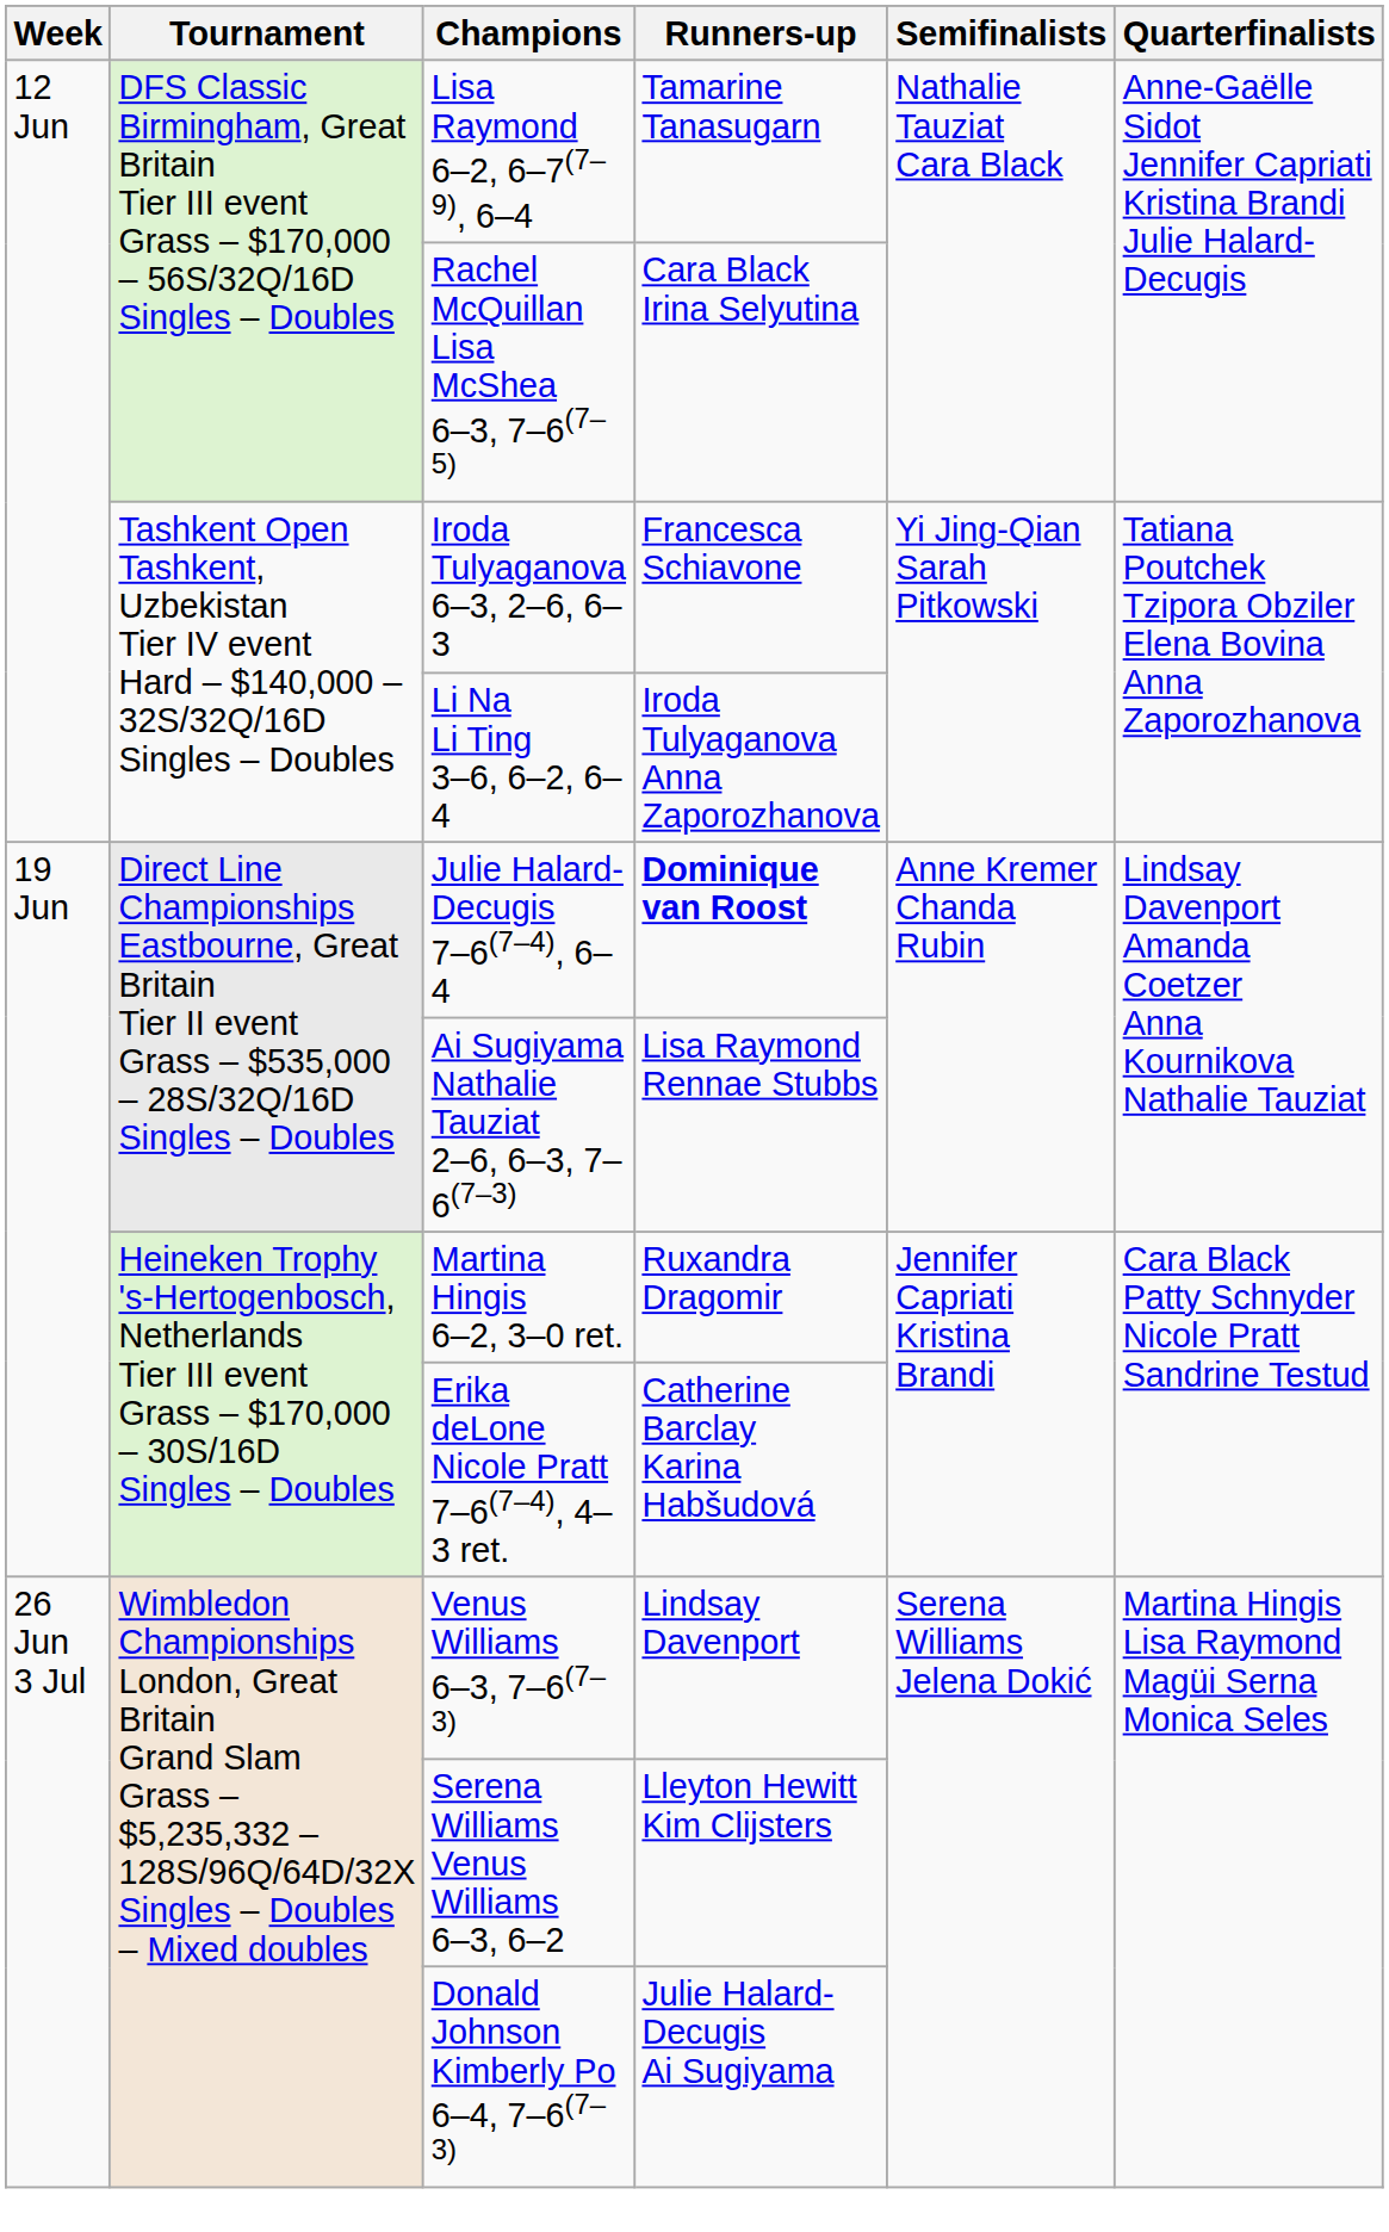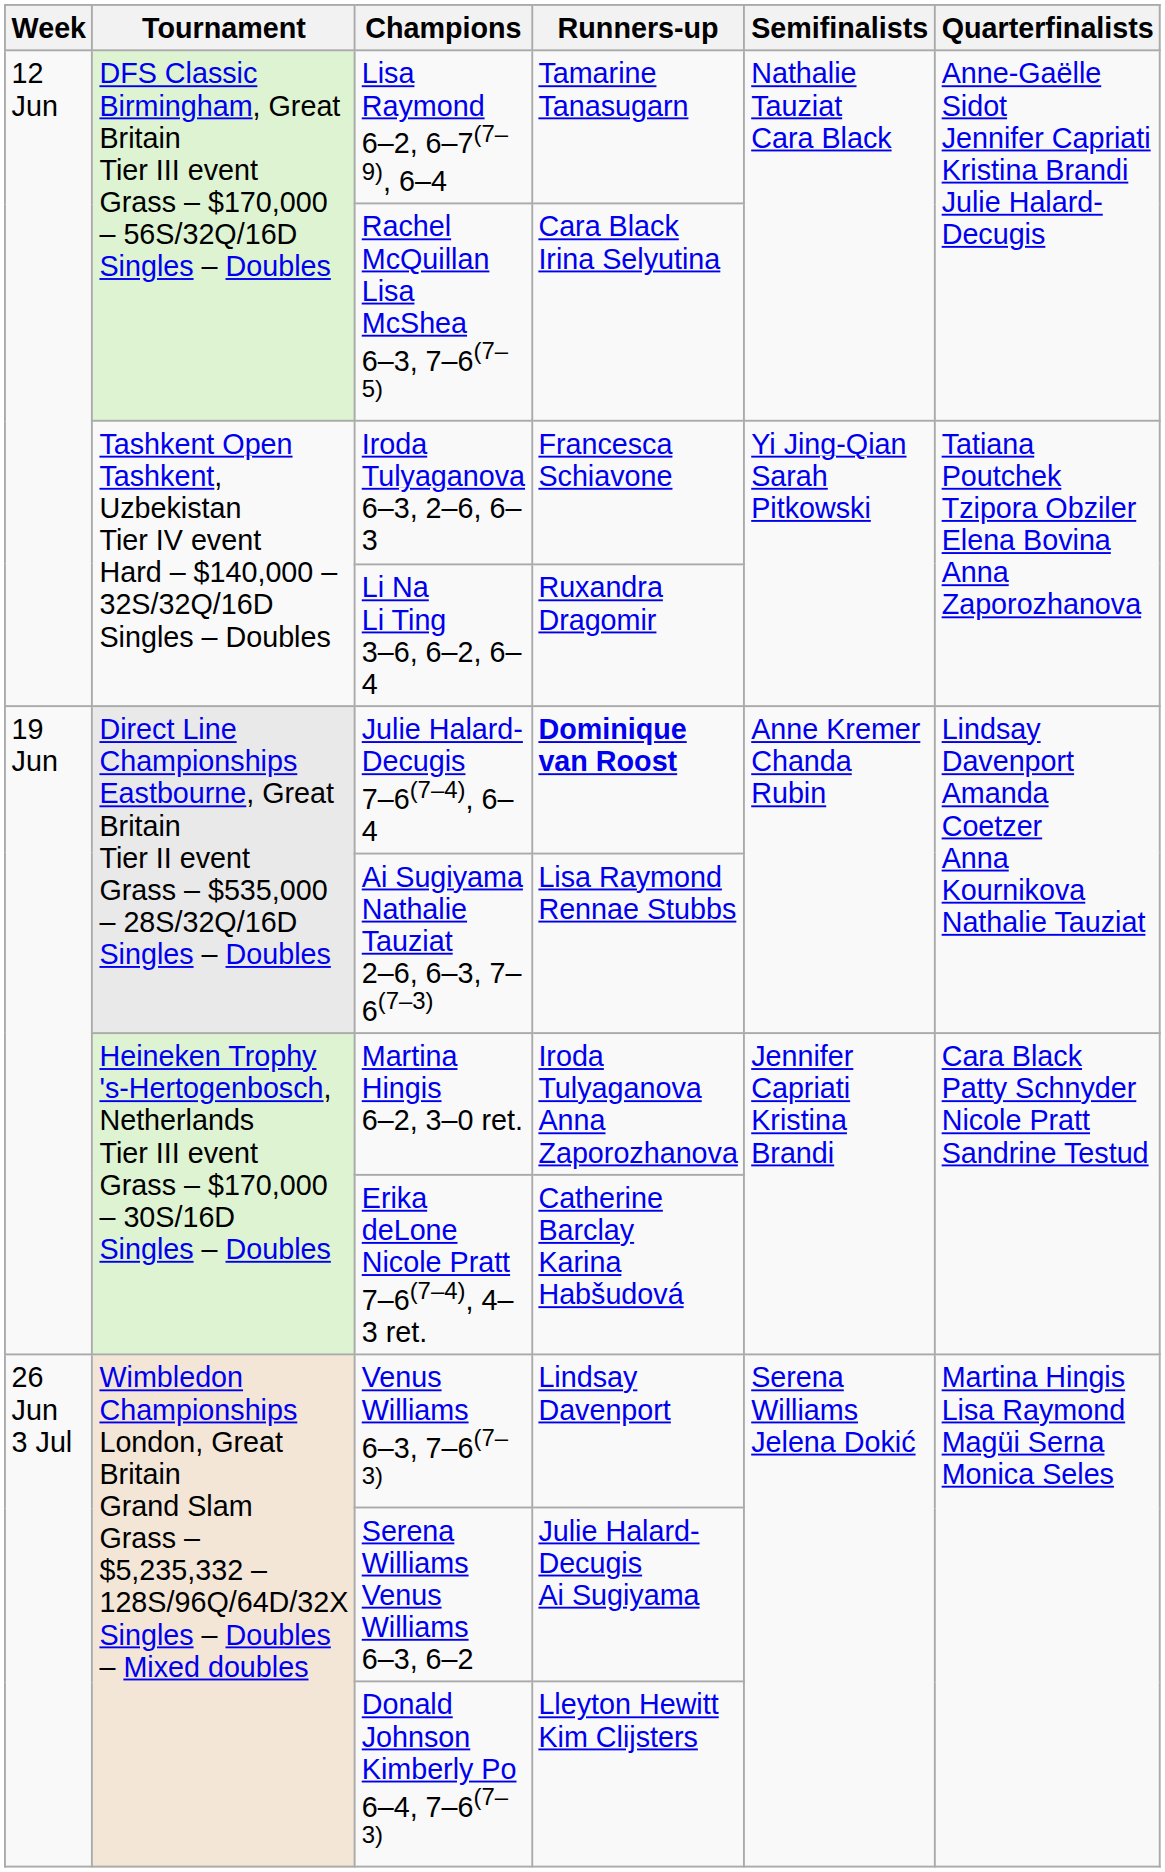 <table class=wikitable style=font-size:95%>
 <tr>
 <th style="width:48px;">Week</th>
 <th style="width:248px;">Tournament</th>
 <th style="width:200px;">Champions</th>
 <th style="width:200px;">Runners-up</th>
 <th style="width:190px;">Semifinalists</th>
 <th style="width:190px;">Quarterfinalists</th>
 </tr>
 <tr valign="top">
 <td rowspan=4>12 Jun</td>
 <td rowspan=2 bgcolor=#DDF3D1><a href='#'>DFS Classic</a><br> <a href='#'>Birmingham</a>, Great Britain <br>Tier III event <br> Grass – $170,000 – 56S/32Q/16D<br> <a href='#'>Singles</a> – <a href='#'>Doubles</a></td>
 <td> <a href='#'>Lisa Raymond</a> <br> 6–2, 6–7<sup>(7–9)</sup>, 6–4</td>
 <td> <a href='#'>Tamarine Tanasugarn</a></td>
 <td rowspan=2> <a href='#'>Nathalie Tauziat</a><br> <a href='#'>Cara Black</a></td>
 <td rowspan=2> <a href='#'>Anne-Gaëlle Sidot</a>  <br>  <a href='#'>Jennifer Capriati</a> <br> <a href='#'>Kristina Brandi</a><br>   <a href='#'>Julie Halard-Decugis</a></td>
 </tr>
 <tr valign="top">
 <td> <a href='#'>Rachel McQuillan</a> <br>  <a href='#'>Lisa McShea</a><br>6–3, 7–6<sup>(7–5)</sup></td>
 <td> <a href='#'>Cara Black</a> <br>  <a href='#'>Irina Selyutina</a></td>
 </tr>
 <tr valign="top">
 <td rowspan=2><a href='#'>Tashkent Open</a><br> <a href='#'>Tashkent</a>, Uzbekistan <br>Tier IV event <br> Hard – $140,000 – 32S/32Q/16D<br>Singles – Doubles</td>
 <td> <a href='#'>Iroda Tulyaganova</a> <br> 6–3, 2–6, 6–3</td>
 <td> <a href='#'>Francesca Schiavone</a></td>
 <td rowspan=2> <a href='#'>Yi Jing-Qian</a><br> <a href='#'>Sarah Pitkowski</a></td>
 <td rowspan=2> <a href='#'>Tatiana Poutchek</a>  <br>  <a href='#'>Tzipora Obziler</a> <br> <a href='#'>Elena Bovina</a><br>   <a href='#'>Anna Zaporozhanova</a></td>
 </tr>
 <tr valign="top">
 <td> <a href='#'>Li Na</a> <br>  <a href='#'>Li Ting</a><br>3–6, 6–2, 6–4</td>
-<td> <a href='#'>Iroda Tulyaganova</a> <br>  <a href='#'>Anna Zaporozhanova</a></td>
+<td> <a href='#'>Ruxandra Dragomir</a></td>
 </tr>
 <tr valign="top">
 <td rowspan=4>19 Jun</td>
 <td rowspan=2 bgcolor=#E9E9E9><a href='#'>Direct Line Championships</a><br> <a href='#'>Eastbourne</a>, Great Britain <br>Tier II event <br> Grass – $535,000 – 28S/32Q/16D<br> <a href='#'>Singles</a> – <a href='#'>Doubles</a></td>
 <td> <a href='#'>Julie Halard-Decugis</a> <br> 7–6<sup>(7–4)</sup>, 6–4</td>
 <td><strong> <a href='#'>Dominique van Roost</a></strong></td>
 <td rowspan=2> <a href='#'>Anne Kremer</a><br> <a href='#'>Chanda Rubin</a></td>
 <td rowspan=2> <a href='#'>Lindsay Davenport</a>  <br>  <a href='#'>Amanda Coetzer</a> <br> <a href='#'>Anna Kournikova</a><br>   <a href='#'>Nathalie Tauziat</a></td>
 </tr>
 <tr valign="top">
 <td> <a href='#'>Ai Sugiyama</a> <br>  <a href='#'>Nathalie Tauziat</a><br>2–6, 6–3, 7–6<sup>(7–3)</sup></td>
 <td> <a href='#'>Lisa Raymond</a> <br>  <a href='#'>Rennae Stubbs</a></td>
 </tr>
 <tr valign="top">
 <td rowspan=2 bgcolor=#DDF3D1><a href='#'>Heineken Trophy</a><br> <a href='#'>'s-Hertogenbosch</a>, Netherlands <br>Tier III event <br> Grass – $170,000 – 30S/16D<br><a href='#'>Singles</a> – <a href='#'>Doubles</a></td>
 <td> <a href='#'>Martina Hingis</a> <br> 6–2, 3–0 ret.</td>
-<td> <a href='#'>Ruxandra Dragomir</a></td>
+<td> <a href='#'>Iroda Tulyaganova</a> <br>  <a href='#'>Anna Zaporozhanova</a></td>
 <td rowspan=2> <a href='#'>Jennifer Capriati</a><br> <a href='#'>Kristina Brandi</a></td>
 <td rowspan=2> <a href='#'>Cara Black</a>  <br>  <a href='#'>Patty Schnyder</a> <br> <a href='#'>Nicole Pratt</a><br>   <a href='#'>Sandrine Testud</a></td>
 </tr>
 <tr valign="top">
 <td> <a href='#'>Erika deLone</a> <br>  <a href='#'>Nicole Pratt</a><br>7–6<sup>(7–4)</sup>, 4–3 ret.</td>
 <td> <a href='#'>Catherine Barclay</a> <br>  <a href='#'>Karina Habšudová</a></td>
 </tr>
 <tr valign="top">
 <td rowspan=3>26 Jun<br>3 Jul</td>
 <td rowspan=3 bgcolor=#F3E6D7><a href='#'>Wimbledon Championships</a><br> London, Great Britain <br>Grand Slam<br> Grass – $5,235,332 – 128S/96Q/64D/32X<br><a href='#'>Singles</a> – <a href='#'>Doubles</a> – <a href='#'>Mixed doubles</a></td>
 <td> <a href='#'>Venus Williams</a> <br> 6–3, 7–6<sup>(7–3)</sup></td>
 <td> <a href='#'>Lindsay Davenport</a></td>
 <td rowspan=3> <a href='#'>Serena Williams</a><br> <a href='#'>Jelena Dokić</a></td>
 <td rowspan=3> <a href='#'>Martina Hingis</a>  <br>  <a href='#'>Lisa Raymond</a> <br> <a href='#'>Magüi Serna</a><br>   <a href='#'>Monica Seles</a></td>
 </tr>
 <tr valign="top">
 <td> <a href='#'>Serena Williams</a> <br>  <a href='#'>Venus Williams</a><br>6–3, 6–2</td>
-<td> <a href='#'>Lleyton Hewitt</a> <br>  <a href='#'>Kim Clijsters</a></td>
+<td> <a href='#'>Julie Halard-Decugis</a> <br>  <a href='#'>Ai Sugiyama</a></td>
 </tr>
 <tr valign="top">
 <td> <a href='#'>Donald Johnson</a> <br>  <a href='#'>Kimberly Po</a><br>6–4, 7–6<sup>(7–3)</sup></td>
-<td> <a href='#'>Julie Halard-Decugis</a> <br>  <a href='#'>Ai Sugiyama</a></td>
+<td> <a href='#'>Lleyton Hewitt</a> <br>  <a href='#'>Kim Clijsters</a></td>
 </tr>
 </table>
